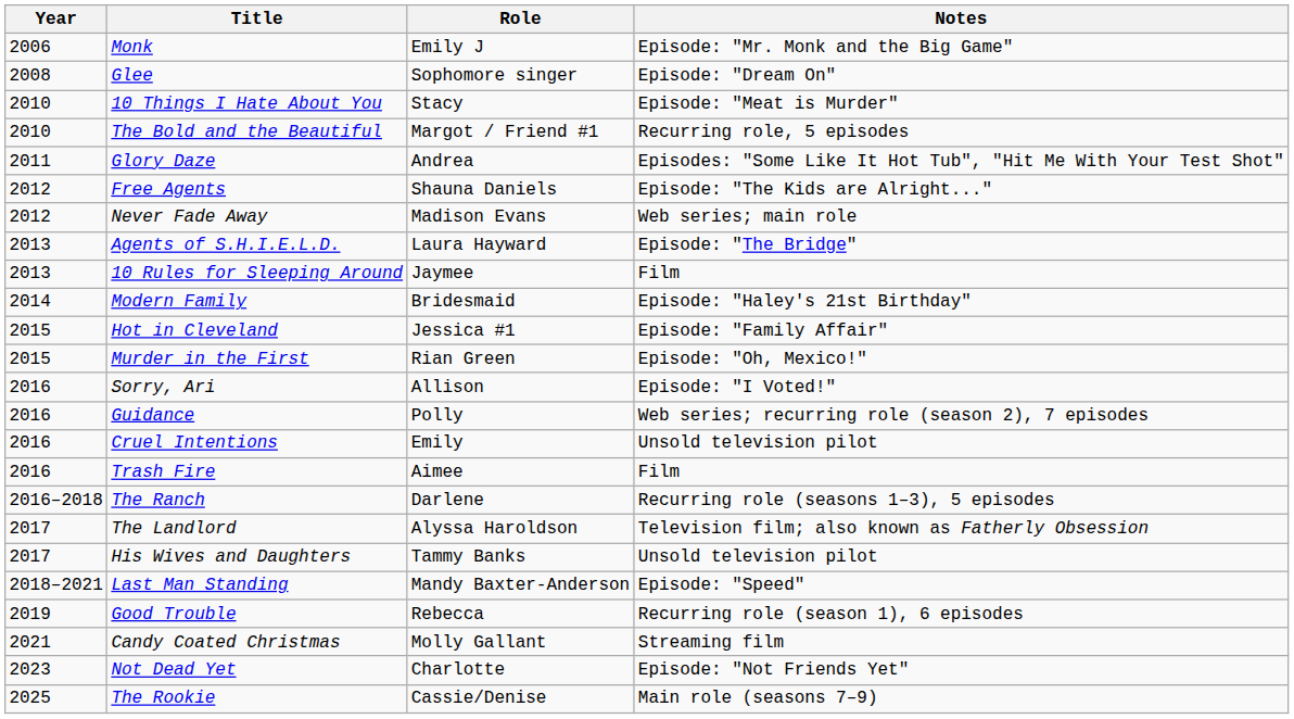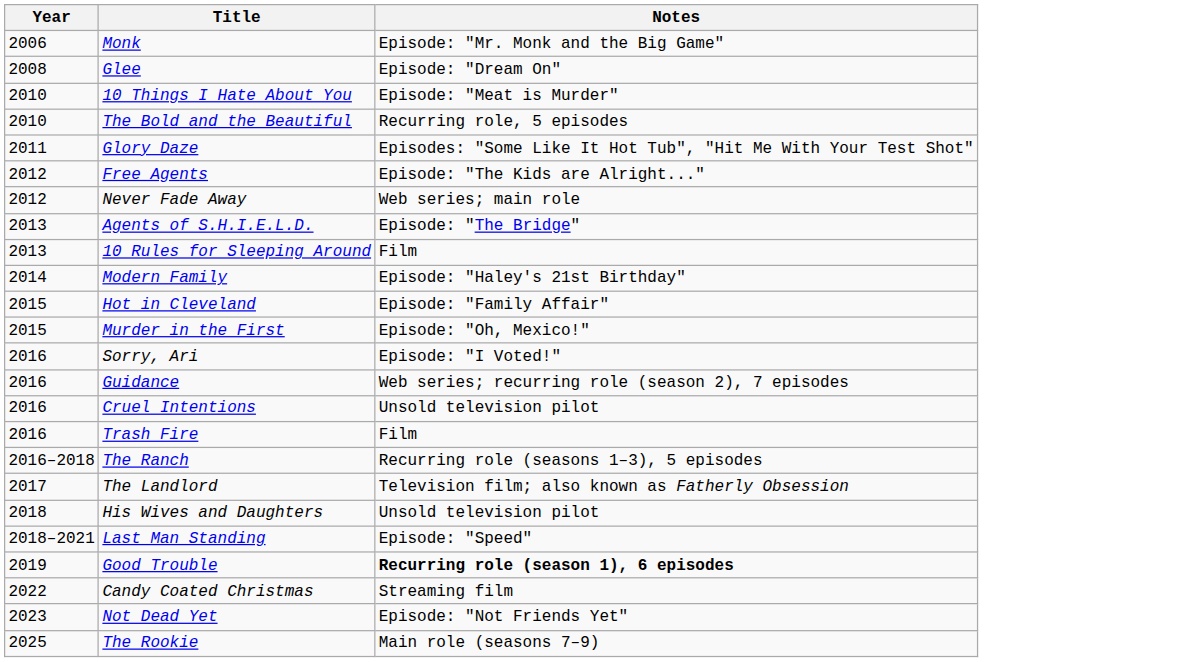 <table class="wikitable sortable">
 <tr>
 <th>Year</th>
 <th>Title</th>
-<th>Role</th>
 <th class="unsortable">Notes</th>
 </tr>
 <tr>
 <td>2006</td>
 <td><em><a href='#'>Monk</a></em></td>
-<td>Emily J</td>
 <td>Episode: "Mr. Monk and the Big Game"</td>
 </tr>
 <tr>
 <td>2008</td>
 <td><em><a href='#'>Glee</a></em></td>
-<td>Sophomore singer</td>
 <td>Episode: "Dream On"</td>
 </tr>
 <tr>
 <td>2010</td>
 <td><em><a href='#'>10 Things I Hate About You</a></em></td>
-<td>Stacy</td>
 <td>Episode: "Meat is Murder"</td>
 </tr>
 <tr>
 <td>2010</td>
 <td><em><a href='#'>The Bold and the Beautiful</a></em></td>
-<td>Margot / Friend #1</td>
 <td>Recurring role, 5 episodes</td>
 </tr>
 <tr>
 <td>2011</td>
 <td><em><a href='#'>Glory Daze</a></em></td>
-<td>Andrea</td>
 <td>Episodes: "Some Like It Hot Tub", "Hit Me With Your Test Shot"</td>
 </tr>
 <tr>
 <td>2012</td>
 <td><em><a href='#'>Free Agents</a></em></td>
-<td>Shauna Daniels</td>
 <td>Episode: "The Kids are Alright..."</td>
 </tr>
 <tr>
 <td>2012</td>
 <td><em>Never Fade Away</em></td>
-<td>Madison Evans</td>
 <td>Web series; main role</td>
 </tr>
 <tr>
 <td>2013</td>
 <td><em><a href='#'>Agents of S.H.I.E.L.D.</a></em></td>
-<td>Laura Hayward</td>
 <td>Episode: "<a href='#'>The Bridge</a>"</td>
 </tr>
 <tr>
 <td>2013</td>
 <td><em><a href='#'>10 Rules for Sleeping Around</a></em></td>
-<td>Jaymee</td>
 <td>Film</td>
 </tr>
 <tr>
 <td>2014</td>
 <td><em><a href='#'>Modern Family</a></em></td>
-<td>Bridesmaid</td>
 <td>Episode: "Haley's 21st Birthday"</td>
 </tr>
 <tr>
 <td>2015</td>
 <td><em><a href='#'>Hot in Cleveland</a></em></td>
-<td>Jessica #1</td>
 <td>Episode: "Family Affair"</td>
 </tr>
 <tr>
 <td>2015</td>
 <td><em><a href='#'>Murder in the First</a></em></td>
-<td>Rian Green</td>
 <td>Episode: "Oh, Mexico!"</td>
 </tr>
 <tr>
 <td>2016</td>
 <td><em>Sorry, Ari</em></td>
-<td>Allison</td>
 <td>Episode: "I Voted!"</td>
 </tr>
 <tr>
 <td>2016</td>
 <td><em><a href='#'>Guidance</a></em></td>
-<td>Polly</td>
 <td>Web series; recurring role (season 2), 7 episodes</td>
 </tr>
 <tr>
 <td>2016</td>
 <td><em><a href='#'>Cruel Intentions</a></em></td>
-<td>Emily</td>
 <td>Unsold television pilot</td>
 </tr>
 <tr>
 <td>2016</td>
 <td><em><a href='#'>Trash Fire</a></em></td>
-<td>Aimee</td>
 <td>Film</td>
 </tr>
 <tr>
 <td>2016–2018</td>
 <td><em><a href='#'>The Ranch</a></em></td>
-<td>Darlene</td>
 <td>Recurring role (seasons 1–3), 5 episodes</td>
 </tr>
 <tr>
 <td>2017</td>
 <td><em>The Landlord</em></td>
-<td>Alyssa Haroldson</td>
 <td>Television film; also known as <em>Fatherly Obsession</em></td>
 </tr>
 <tr>
-<td>2017</td>
+<td>2018</td>
 <td><em>His Wives and Daughters</em></td>
-<td>Tammy Banks</td>
 <td>Unsold television pilot</td>
 </tr>
 <tr>
 <td>2018–2021</td>
 <td><em><a href='#'>Last Man Standing</a></em></td>
-<td>Mandy Baxter-Anderson</td>
 <td>Episode: "Speed"</td>
 </tr>
 <tr>
 <td>2019</td>
 <td><em><a href='#'>Good Trouble</a></em></td>
-<td>Rebecca</td>
-<td>Recurring role (season 1), 6 episodes</td>
+<td><strong>Recurring role (season 1), 6 episodes</strong></td>
 </tr>
 <tr>
-<td>2021</td>
+<td>2022</td>
 <td><em>Candy Coated Christmas</em></td>
-<td>Molly Gallant</td>
 <td>Streaming film</td>
 </tr>
 <tr>
 <td>2023</td>
 <td><em><a href='#'>Not Dead Yet</a></em></td>
-<td>Charlotte</td>
 <td>Episode: "Not Friends Yet"</td>
 </tr>
 <tr>
 <td>2025</td>
 <td><em><a href='#'>The Rookie</a></em></td>
-<td>Cassie/Denise</td>
 <td>Main role (seasons 7–9)</td>
 </tr>
 </table>
